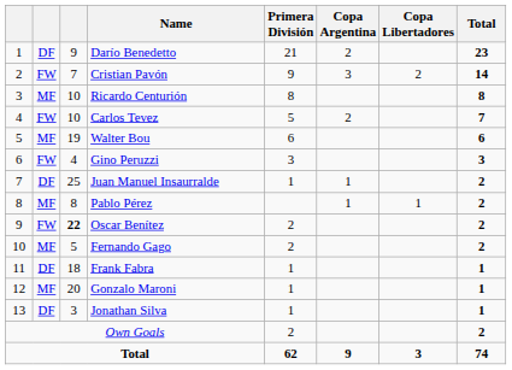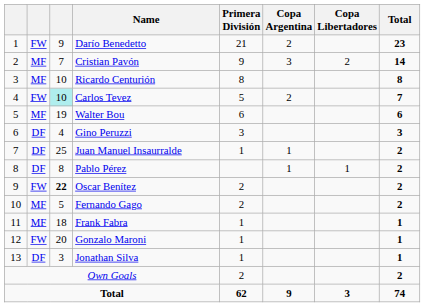 <table class="wikitable sortable" style="font-size: 95%; text-align: center;">
 <tr>
 <th width=25></th>
 <th width=25></th>
 <th width=25></th>
 <th width=200>Name</th>
 <th width= 50>Primera División</th>
 <th width= 50>Copa Argentina</th>
 <th width= 50>Copa Libertadores</th>
 <th width= 50>Total</th>
 </tr>
 <tr>
 <td>1</td>
-<td><a href='#'>DF</a></td>
+<td><a href='#'>FW</a></td>
 <td>9</td>
 <td align=left> <a href='#'>Darío Benedetto</a></td>
 <td>21</td>
 <td>2</td>
 <td></td>
 <td><strong>23</strong></td>
 </tr>
 <tr>
 <td>2</td>
-<td><a href='#'>FW</a></td>
+<td><a href='#'>MF</a></td>
 <td>7</td>
 <td align=left> <a href='#'>Cristian Pavón</a></td>
 <td>9</td>
 <td>3</td>
 <td>2</td>
 <td><strong>14</strong></td>
 </tr>
 <tr>
 <td>3</td>
 <td><a href='#'>MF</a></td>
 <td>10</td>
 <td align=left> <a href='#'>Ricardo Centurión</a></td>
 <td>8</td>
 <td></td>
 <td></td>
 <td><strong>8</strong></td>
 </tr>
 <tr>
 <td>4</td>
 <td><a href='#'>FW</a></td>
-<td>10</td>
+<td style="background: paleturquoise;">10</td>
 <td align=left> <a href='#'>Carlos Tevez</a></td>
 <td>5</td>
 <td>2</td>
 <td></td>
 <td><strong>7</strong></td>
 </tr>
 <tr>
 <td>5</td>
 <td><a href='#'>MF</a></td>
 <td>19</td>
 <td align=left> <a href='#'>Walter Bou</a></td>
 <td>6</td>
 <td></td>
 <td></td>
 <td><strong>6</strong></td>
 </tr>
 <tr>
 <td>6</td>
-<td><a href='#'>FW</a></td>
+<td><a href='#'>DF</a></td>
 <td>4</td>
 <td align=left> <a href='#'>Gino Peruzzi</a></td>
 <td>3</td>
 <td></td>
 <td></td>
 <td><strong>3</strong></td>
 </tr>
 <tr>
 <td>7</td>
 <td><a href='#'>DF</a></td>
 <td>25</td>
 <td align=left> <a href='#'>Juan Manuel Insaurralde</a></td>
 <td>1</td>
 <td>1</td>
 <td></td>
 <td><strong>2</strong></td>
 </tr>
 <tr>
 <td>8</td>
-<td><a href='#'>MF</a></td>
+<td><a href='#'>DF</a></td>
 <td>8</td>
 <td align=left> <a href='#'>Pablo Pérez</a></td>
 <td></td>
 <td>1</td>
 <td>1</td>
 <td><strong>2</strong></td>
 </tr>
 <tr>
 <td>9</td>
 <td><a href='#'>FW</a></td>
 <td><strong>22</strong></td>
 <td align=left> <a href='#'>Oscar Benítez</a></td>
 <td>2</td>
 <td></td>
 <td></td>
 <td><strong>2</strong></td>
 </tr>
 <tr>
 <td>10</td>
 <td><a href='#'>MF</a></td>
 <td>5</td>
 <td align=left> <a href='#'>Fernando Gago</a></td>
 <td>2</td>
 <td></td>
 <td></td>
 <td><strong>2</strong></td>
 </tr>
 <tr>
 <td>11</td>
-<td><a href='#'>DF</a></td>
+<td><a href='#'>MF</a></td>
 <td>18</td>
 <td align=left> <a href='#'>Frank Fabra</a></td>
 <td>1</td>
 <td></td>
 <td></td>
 <td><strong>1</strong></td>
 </tr>
 <tr>
 <td>12</td>
-<td><a href='#'>MF</a></td>
+<td><a href='#'>FW</a></td>
 <td>20</td>
 <td align=left> <a href='#'>Gonzalo Maroni</a></td>
 <td>1</td>
 <td></td>
 <td></td>
 <td><strong>1</strong></td>
 </tr>
 <tr>
 <td>13</td>
 <td><a href='#'>DF</a></td>
 <td>3</td>
 <td align=left> <a href='#'>Jonathan Silva</a></td>
 <td>1</td>
 <td></td>
 <td></td>
 <td><strong>1</strong></td>
 </tr>
 <tr>
 <td colspan=4><em><a href='#'>Own Goals</a></em></td>
 <td>2</td>
 <td></td>
 <td></td>
 <td><strong>2</strong></td>
 </tr>
 <tr align=center>
 <td colspan=4><strong>Total</strong></td>
 <td><strong>62</strong></td>
 <td><strong>9</strong></td>
 <td><strong>3</strong></td>
 <td><strong>74</strong></td>
 </tr>
 </table>
